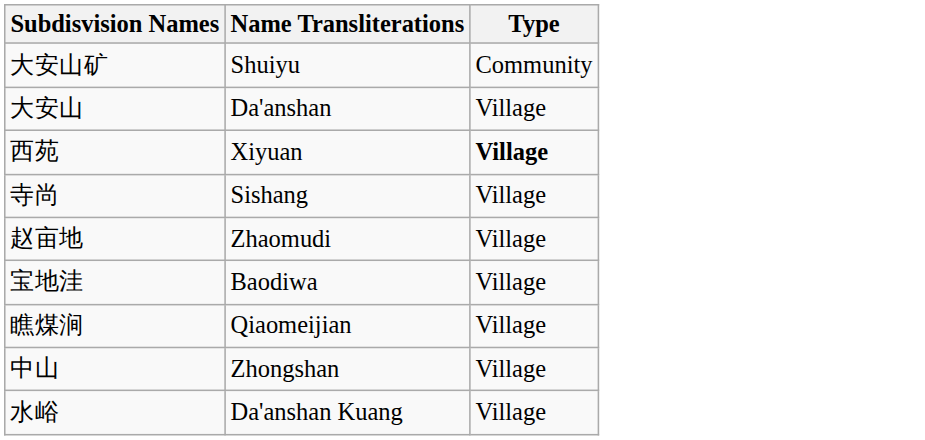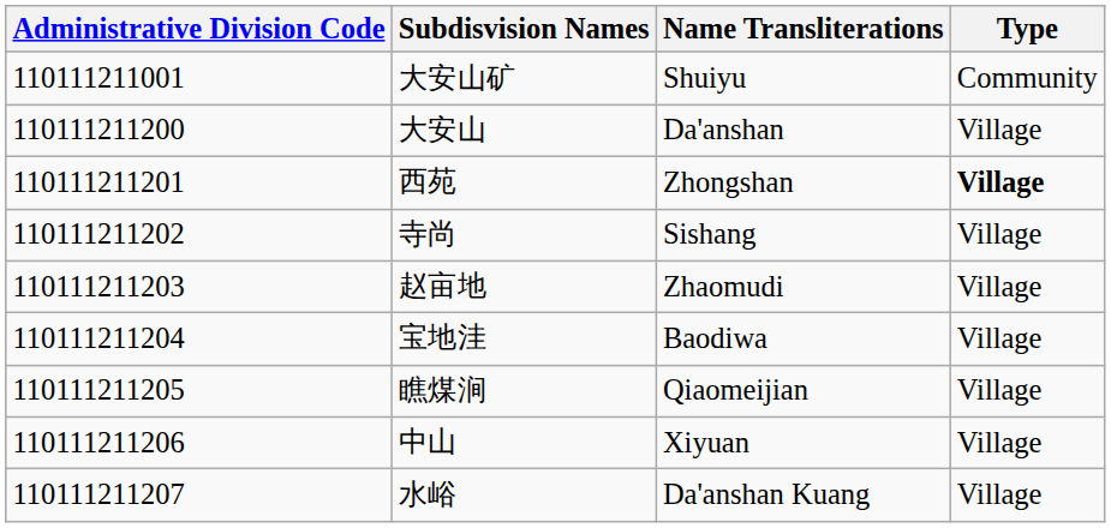 <table class="wikitable sortable">
 <tr>
+<th><a href='#'>Administrative Division Code</a></th>
 <th>Subdisvision Names</th>
 <th>Name Transliterations</th>
 <th>Type</th>
 </tr>
 <tr>
+<td>110111211001</td>
 <td>大安山矿</td>
 <td>Shuiyu</td>
 <td>Community</td>
 </tr>
 <tr>
+<td>110111211200</td>
 <td>大安山</td>
 <td>Da'anshan</td>
 <td>Village</td>
 </tr>
 <tr>
+<td>110111211201</td>
 <td>西苑</td>
-<td>Xiyuan</td>
+<td>Zhongshan</td>
 <td><strong>Village</strong></td>
 </tr>
 <tr>
+<td>110111211202</td>
 <td>寺尚</td>
 <td>Sishang</td>
 <td>Village</td>
 </tr>
 <tr>
+<td>110111211203</td>
 <td>赵亩地</td>
 <td>Zhaomudi</td>
 <td>Village</td>
 </tr>
 <tr>
+<td>110111211204</td>
 <td>宝地洼</td>
 <td>Baodiwa</td>
 <td>Village</td>
 </tr>
 <tr>
+<td>110111211205</td>
 <td>瞧煤涧</td>
 <td>Qiaomeijian</td>
 <td>Village</td>
 </tr>
 <tr>
+<td>110111211206</td>
 <td>中山</td>
-<td>Zhongshan</td>
+<td>Xiyuan</td>
 <td>Village</td>
 </tr>
 <tr>
+<td>110111211207</td>
 <td>水峪</td>
 <td>Da'anshan Kuang</td>
 <td>Village</td>
 </tr>
 </table>
